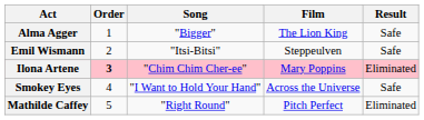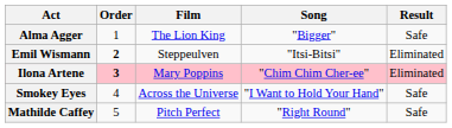 <table class="wikitable plainrowheaders" style="text-align:center;">
 <tr>
 <th scope="col">Act</th>
 <th scope="col">Order</th>
+<th scope="col">Film</th>
 <th scope="col">Song</th>
-<th scope="col">Film</th>
 <th scope="col">Result</th>
 </tr>
 <tr>
 <th scope=row>Alma Agger</th>
 <td>1</td>
+<td><a href='#'>The Lion King</a></td>
 <td>"<a href='#'>Bigger</a>"</td>
-<td><a href='#'>The Lion King</a></td>
 <td>Safe</td>
 </tr>
 <tr>
 <th scope=row>Emil Wismann</th>
-<td>2</td>
+<td><strong>2</strong></td>
+<td>Steppeulven</td>
 <td>"Itsi-Bitsi"</td>
-<td>Steppeulven</td>
-<td>Safe</td>
+<td>Eliminated</td>
 </tr>
 <tr style="background:pink">
 <th scope=row>Ilona Artene</th>
 <td><strong>3</strong></td>
+<td><a href='#'>Mary Poppins</a></td>
 <td>"<a href='#'>Chim Chim Cher-ee</a>"</td>
-<td><a href='#'>Mary Poppins</a></td>
 <td>Eliminated</td>
 </tr>
 <tr>
 <th scope=row>Smokey Eyes</th>
 <td>4</td>
+<td><a href='#'>Across the Universe</a></td>
 <td>"<a href='#'>I Want to Hold Your Hand</a>"</td>
-<td><a href='#'>Across the Universe</a></td>
 <td>Safe</td>
 </tr>
 <tr>
 <th scope=row>Mathilde Caffey</th>
 <td>5</td>
+<td><a href='#'>Pitch Perfect</a></td>
 <td>"<a href='#'>Right Round</a>"</td>
-<td><a href='#'>Pitch Perfect</a></td>
-<td>Eliminated</td>
+<td>Safe</td>
 </tr>
 </table>
